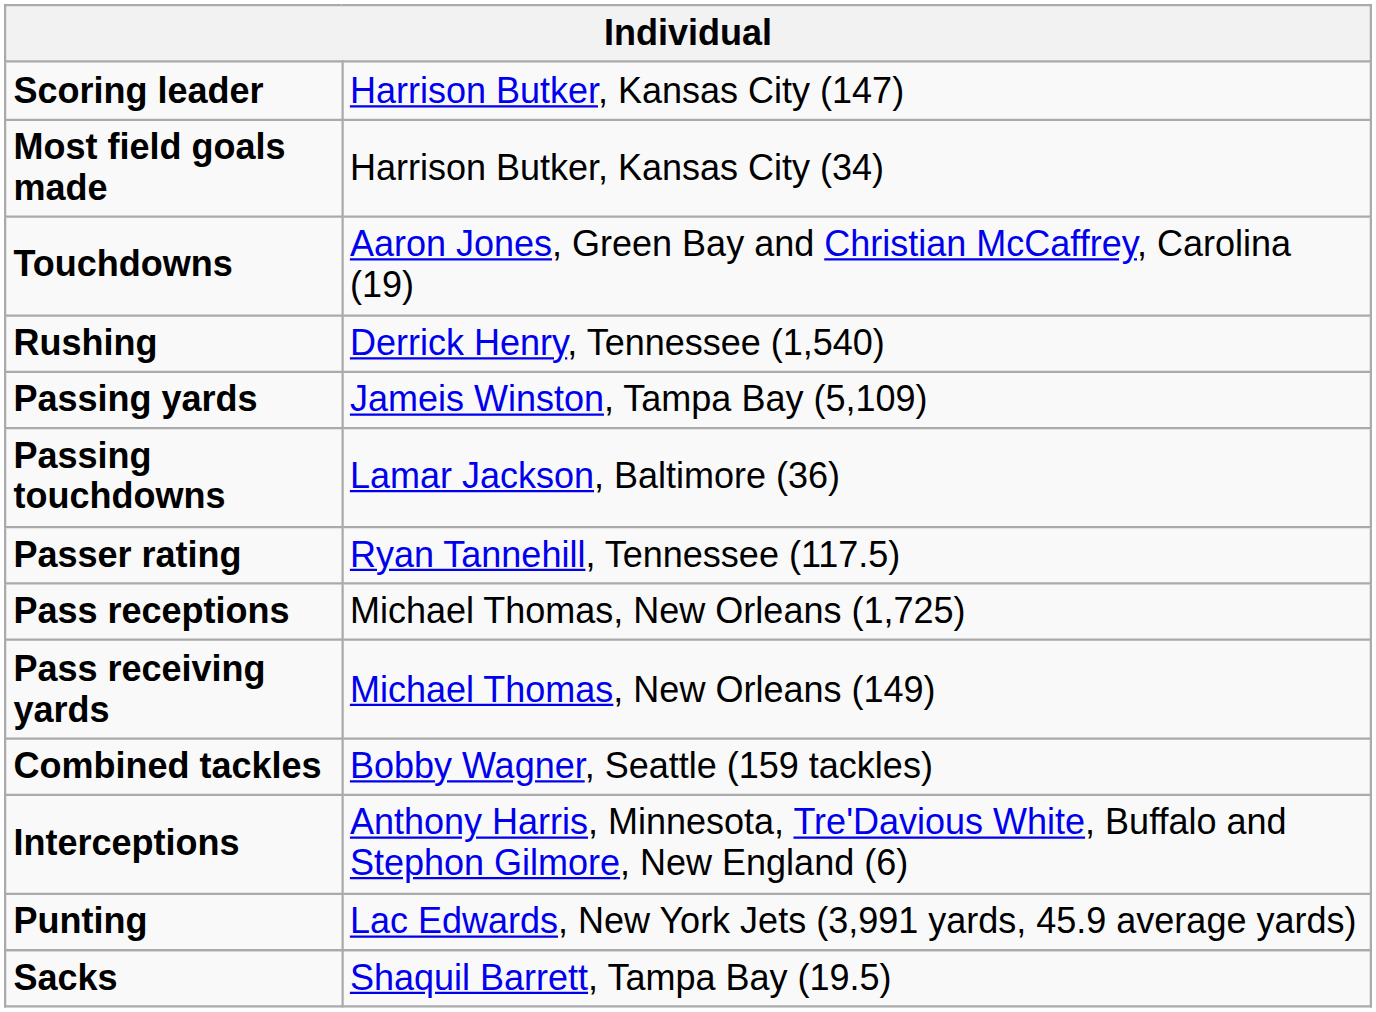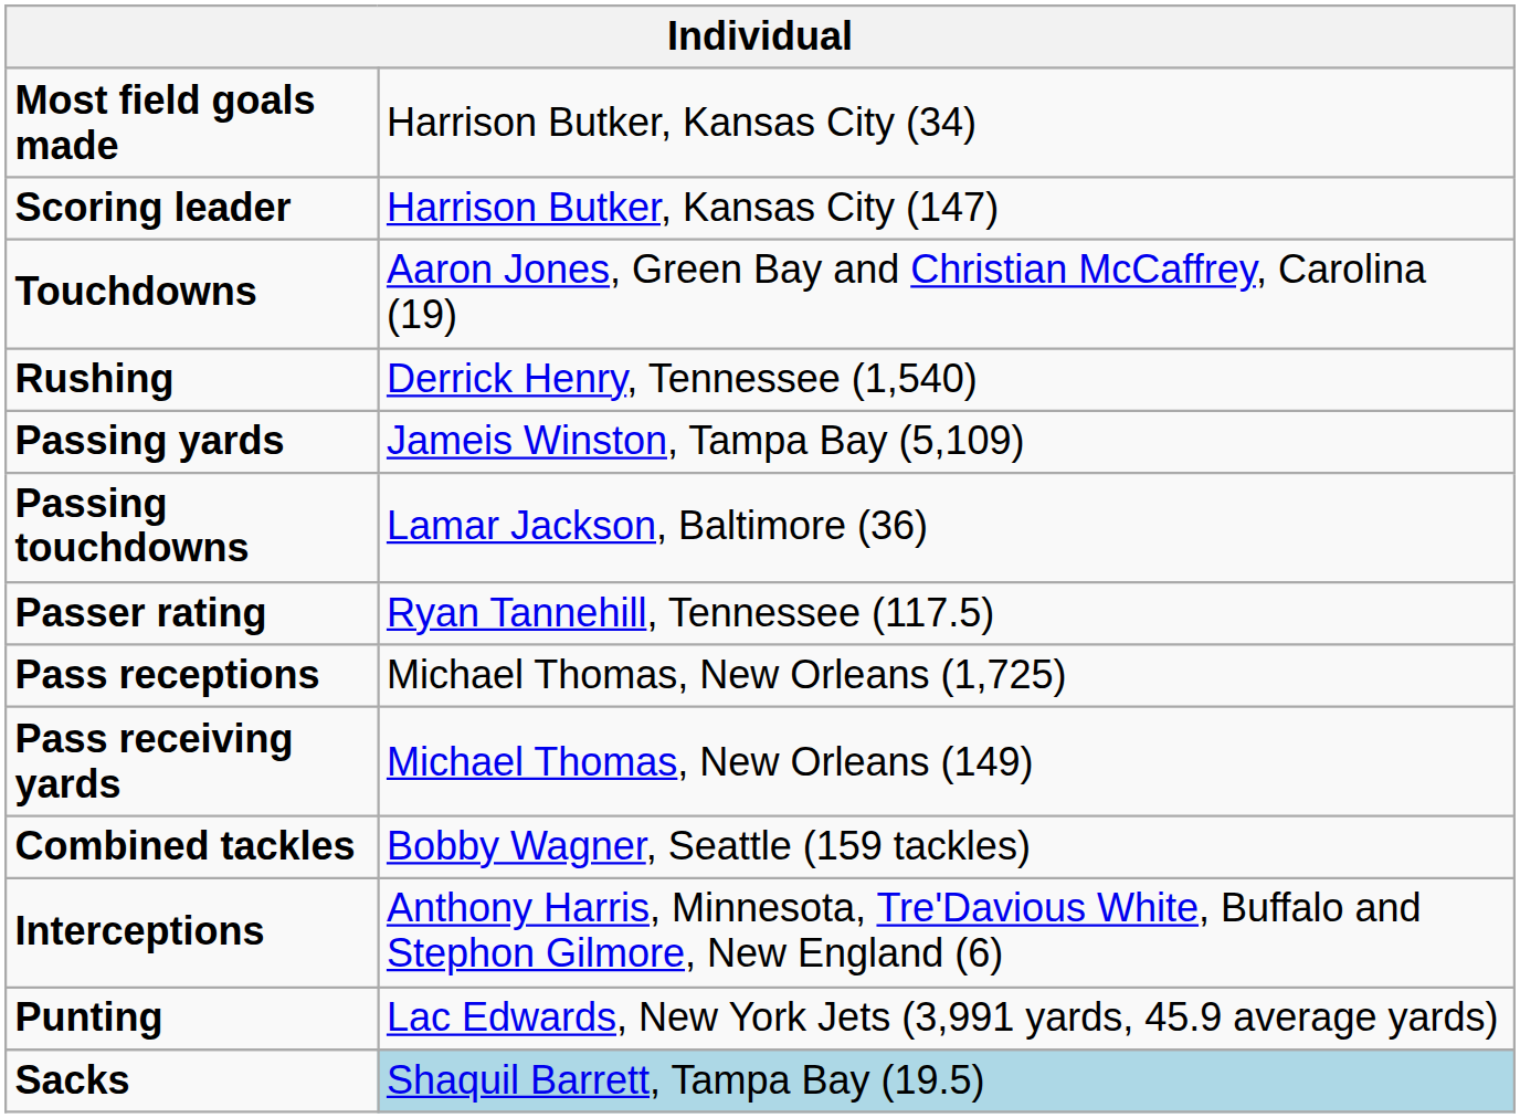 <table class="wikitable">
 <tr>
 <th colspan=2>Individual</th>
 </tr>
 <tr>
+<td><strong>Most field goals made</strong></td>
+<td>Harrison Butker, Kansas City (34)</td>
+</tr>
+<tr>
 <td><strong>Scoring leader</strong></td>
 <td><a href='#'>Harrison Butker</a>, Kansas City (147)</td>
-</tr>
-<tr>
-<td><strong>Most field goals made</strong></td>
-<td>Harrison Butker, Kansas City (34)</td>
 </tr>
 <tr>
 <td><strong>Touchdowns</strong></td>
 <td><a href='#'>Aaron Jones</a>, Green Bay and <a href='#'>Christian McCaffrey</a>, Carolina (19)</td>
 </tr>
 <tr>
 <td><strong>Rushing</strong></td>
 <td><a href='#'>Derrick Henry</a>, Tennessee (1,540)</td>
 </tr>
 <tr>
 <td><strong>Passing yards</strong></td>
 <td><a href='#'>Jameis Winston</a>, Tampa Bay (5,109)</td>
 </tr>
 <tr>
 <td><strong>Passing touchdowns</strong></td>
 <td><a href='#'>Lamar Jackson</a>, Baltimore (36)</td>
 </tr>
 <tr>
 <td><strong>Passer rating</strong></td>
 <td><a href='#'>Ryan Tannehill</a>, Tennessee (117.5)</td>
 </tr>
 <tr>
 <td><strong>Pass receptions</strong></td>
 <td>Michael Thomas, New Orleans (1,725)</td>
 </tr>
 <tr>
 <td><strong>Pass receiving yards</strong></td>
 <td><a href='#'>Michael Thomas</a>, New Orleans (149)</td>
 </tr>
 <tr>
 <td><strong>Combined tackles</strong></td>
 <td><a href='#'>Bobby Wagner</a>, Seattle (159 tackles)</td>
 </tr>
 <tr>
 <td><strong>Interceptions</strong></td>
 <td><a href='#'>Anthony Harris</a>, Minnesota, <a href='#'>Tre'Davious White</a>, Buffalo and <a href='#'>Stephon Gilmore</a>, New England (6)</td>
 </tr>
 <tr>
 <td><strong>Punting</strong></td>
 <td><a href='#'>Lac Edwards</a>, New York Jets (3,991 yards, 45.9 average yards)</td>
 </tr>
 <tr>
 </tr>
 <tr>
 </tr>
 <tr>
 <td><strong>Sacks</strong></td>
-<td><a href='#'>Shaquil Barrett</a>, Tampa Bay (19.5)</td>
+<td style="background: lightblue;"><a href='#'>Shaquil Barrett</a>, Tampa Bay (19.5)</td>
 </tr>
 </table>
